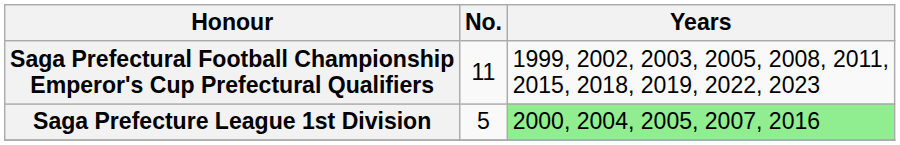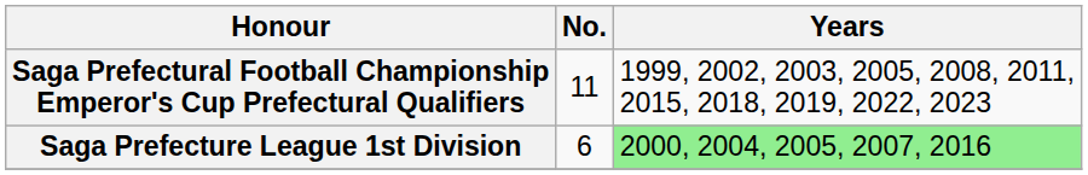 <table class="wikitable plainrowheaders">
 <tr>
 <th scope=col>Honour</th>
 <th scope=col>No.</th>
 <th scope=col>Years</th>
 </tr>
 <tr>
 <th scope=row>Saga Prefectural Football Championship <br>Emperor's Cup Prefectural Qualifiers</th>
 <td align="center">11</td>
 <td>1999, 2002, 2003, 2005, 2008, 2011,<br> 2015, 2018, 2019, 2022, 2023</td>
 </tr>
 <tr>
 <th scope=row>Saga Prefecture League 1st Division</th>
-<td align="center">5</td>
+<td align="center">6</td>
 <td style="background: lightgreen;">2000, 2004, 2005, 2007, 2016</td>
 </tr>
 <tr>
 </tr>
 </table>
